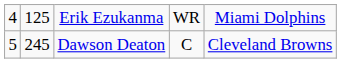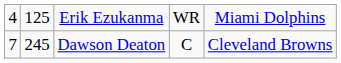 <table class="wikitable" style="text-align:center">
 <tr>
 <td>4</td>
 <td>125</td>
 <td><a href='#'>Erik Ezukanma</a></td>
 <td>WR</td>
 <td><a href='#'>Miami Dolphins</a></td>
 </tr>
 <tr>
-<td>5</td>
+<td>7</td>
 <td>245</td>
 <td><a href='#'>Dawson Deaton</a></td>
 <td>C</td>
 <td><a href='#'>Cleveland Browns</a></td>
 </tr>
 </table>
